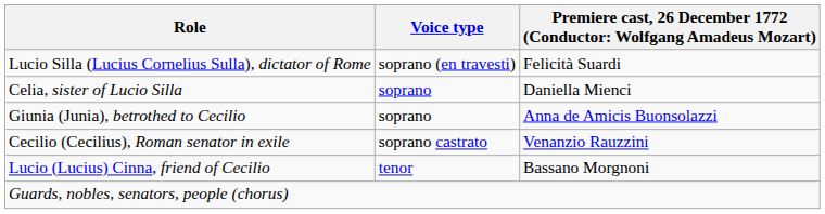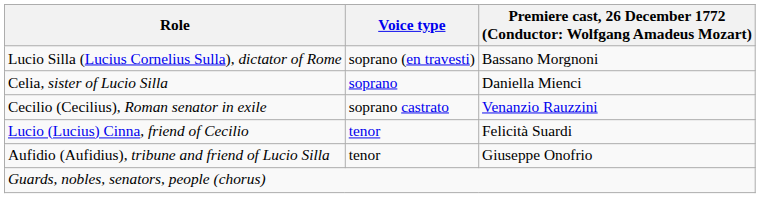 <table class="wikitable">
 <tr>
 <th>Role</th>
 <th><a href='#'>Voice type</a></th>
 <th>Premiere cast, 26 December 1772<br>(Conductor: Wolfgang Amadeus Mozart)</th>
 </tr>
 <tr>
 <td>Lucio Silla (<a href='#'>Lucius Cornelius Sulla</a>), <em>dictator of Rome</em></td>
 <td>soprano (<a href='#'>en travesti</a>)</td>
-<td>Felicità Suardi</td>
+<td>Bassano Morgnoni</td>
 </tr>
 <tr>
 <td>Celia, <em>sister of Lucio Silla</em></td>
 <td><a href='#'>soprano</a></td>
 <td>Daniella Mienci</td>
-</tr>
-<tr>
-<td>Giunia (Junia), <em>betrothed to Cecilio</em></td>
-<td>soprano</td>
-<td><a href='#'>Anna de Amicis Buonsolazzi</a></td>
 </tr>
 <tr>
 <td>Cecilio (Cecilius), <em>Roman senator in exile</em></td>
 <td>soprano <a href='#'>castrato</a></td>
 <td><a href='#'>Venanzio Rauzzini</a></td>
 </tr>
 <tr>
 <td><a href='#'>Lucio (Lucius) Cinna</a>, <em>friend of Cecilio</em></td>
 <td><a href='#'>tenor</a></td>
-<td>Bassano Morgnoni</td>
+<td>Felicità Suardi</td>
+</tr>
+<tr>
+<td>Aufidio (Aufidius), <em>tribune and friend of Lucio Silla</em></td>
+<td>tenor</td>
+<td>Giuseppe Onofrio</td>
 </tr>
 <tr>
 <td colspan="3"><em> Guards, nobles, senators, people (chorus)</em></td>
 </tr>
 </table>
